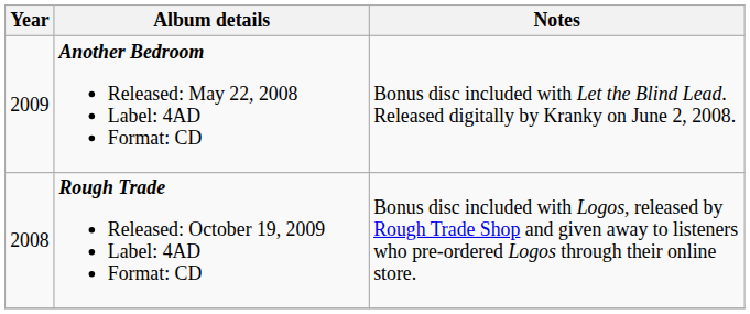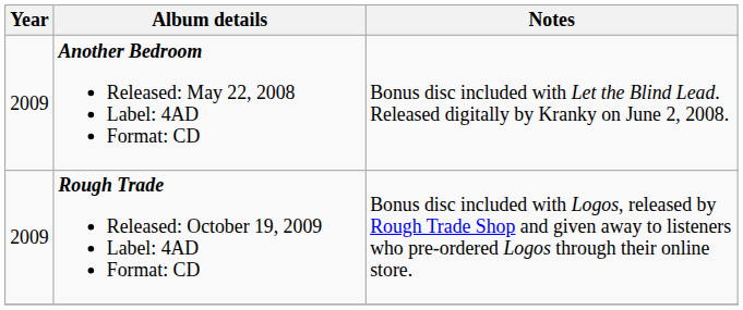 <table class="wikitable">
 <tr>
 <th width="33">Year</th>
 <th width="250">Album details</th>
 <th width="300">Notes</th>
 </tr>
 <tr>
 <td align="center">2009</td>
 <td><strong><em>Another Bedroom</em></strong><br><ul><li>Released: May 22, 2008</li><li>Label: 4AD</li><li>Format: CD</li></ul></td>
 <td>Bonus disc included with <em>Let the Blind Lead</em>.  Released digitally by Kranky on June 2, 2008.</td>
 </tr>
 <tr>
-<td align="center">2008</td>
+<td align="center">2009</td>
 <td><strong><em>Rough Trade</em></strong><br><ul><li>Released: October 19, 2009</li><li>Label: 4AD</li><li>Format: CD</li></ul></td>
 <td>Bonus disc included with <em>Logos</em>, released by <a href='#'>Rough Trade Shop</a> and given away to listeners who pre-ordered <em>Logos</em> through their online store.</td>
 </tr>
 <tr>
 </tr>
 </table>
